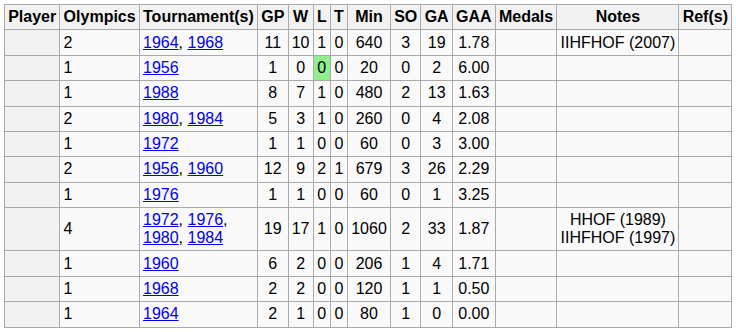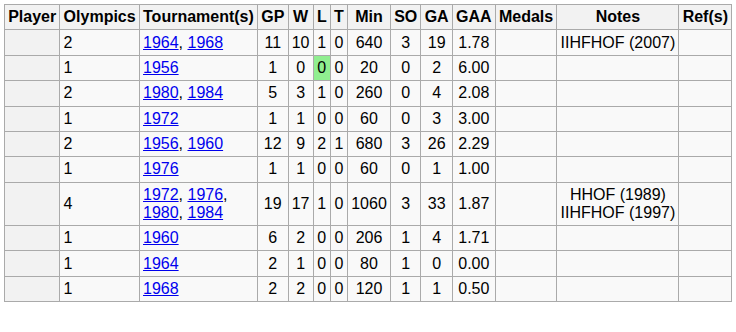 <table class="wikitable sortable plainrowheaders" style="text-align:center;">
 <tr>
 <th scope="col">Player</th>
 <th scope="col">Olympics</th>
 <th scope="col">Tournament(s)</th>
 <th scope="col">GP</th>
 <th scope="col">W</th>
 <th scope="col">L</th>
 <th scope="col">T</th>
 <th scope="col">Min</th>
 <th scope="col">SO</th>
 <th scope="col">GA</th>
 <th scope="col">GAA</th>
 <th scope="col">Medals</th>
 <th scope="col">Notes</th>
 <th scope="col" class="unsortable">Ref(s)</th>
 </tr>
 <tr>
 <th scope="row"></th>
 <td align=left>2</td>
 <td align=left><a href='#'>1964</a>, <a href='#'>1968</a></td>
 <td>11</td>
 <td>10</td>
 <td>1</td>
 <td>0</td>
 <td>640</td>
 <td>3</td>
 <td>19</td>
 <td>1.78</td>
 <td align=left></td>
 <td>IIHFHOF (2007)</td>
 <td></td>
 </tr>
 <tr>
 <th scope="row"></th>
 <td align=left>1</td>
 <td align=left><a href='#'>1956</a></td>
 <td>1</td>
 <td>0</td>
 <td style="background: lightgreen;">0</td>
 <td>0</td>
 <td>20</td>
 <td>0</td>
 <td>2</td>
 <td>6.00</td>
 <td align=left></td>
 <td></td>
 <td></td>
 </tr>
 <tr>
 <th scope="row"></th>
-<td align=left>1</td>
-<td align=left><a href='#'>1988</a></td>
-<td>8</td>
-<td>7</td>
-<td>1</td>
-<td>0</td>
-<td>480</td>
-<td>2</td>
-<td>13</td>
-<td>1.63</td>
-<td align=left></td>
-<td></td>
-<td></td>
-</tr>
-<tr>
-<th scope="row"></th>
 <td align=left>2</td>
 <td align=left><a href='#'>1980</a>, <a href='#'>1984</a></td>
 <td>5</td>
 <td>3</td>
 <td>1</td>
 <td>0</td>
 <td>260</td>
 <td>0</td>
 <td>4</td>
 <td>2.08</td>
 <td align=left></td>
 <td></td>
 <td></td>
 </tr>
 <tr>
 <th scope="row"></th>
 <td align=left>1</td>
 <td align=left><a href='#'>1972</a></td>
 <td>1</td>
 <td>1</td>
 <td>0</td>
 <td>0</td>
 <td>60</td>
 <td>0</td>
 <td>3</td>
 <td>3.00</td>
 <td align=left></td>
 <td></td>
 <td></td>
 </tr>
 <tr>
 <th scope="row"></th>
 <td align=left>2</td>
 <td align=left><a href='#'>1956</a>, <a href='#'>1960</a></td>
 <td>12</td>
 <td>9</td>
 <td>2</td>
 <td>1</td>
-<td>679</td>
+<td>680</td>
 <td>3</td>
 <td>26</td>
 <td>2.29</td>
 <td align=left></td>
 <td></td>
 <td></td>
 </tr>
 <tr>
 <th scope="row"></th>
 <td align=left>1</td>
 <td align=left><a href='#'>1976</a></td>
 <td>1</td>
 <td>1</td>
 <td>0</td>
 <td>0</td>
 <td>60</td>
 <td>0</td>
 <td>1</td>
-<td>3.25</td>
+<td>1.00</td>
 <td align=left></td>
 <td></td>
 <td></td>
 </tr>
 <tr>
 <th scope="row"></th>
 <td align=left>4</td>
 <td align=left><a href='#'>1972</a>, <a href='#'>1976</a>, <br><a href='#'>1980</a>, <a href='#'>1984</a></td>
 <td>19</td>
 <td>17</td>
 <td>1</td>
 <td>0</td>
 <td>1060</td>
-<td>2</td>
+<td>3</td>
 <td>33</td>
 <td>1.87</td>
 <td align=left></td>
 <td>HHOF (1989) <br>IIHFHOF (1997)</td>
 <td></td>
 </tr>
 <tr>
 <th scope="row"></th>
 <td align=left>1</td>
 <td align=left><a href='#'>1960</a></td>
 <td>6</td>
 <td>2</td>
 <td>0</td>
 <td>0</td>
 <td>206</td>
 <td>1</td>
 <td>4</td>
 <td>1.71</td>
 <td align=left></td>
 <td></td>
 <td></td>
 </tr>
 <tr>
 <th scope="row"></th>
 <td align=left>1</td>
+<td align=left><a href='#'>1964</a></td>
+<td>2</td>
+<td>1</td>
+<td>0</td>
+<td>0</td>
+<td>80</td>
+<td>1</td>
+<td>0</td>
+<td>0.00</td>
+<td align=left></td>
+<td></td>
+<td></td>
+</tr>
+<tr>
+<th scope="row"></th>
+<td align=left>1</td>
 <td align=left><a href='#'>1968</a></td>
 <td>2</td>
 <td>2</td>
 <td>0</td>
 <td>0</td>
 <td>120</td>
 <td>1</td>
 <td>1</td>
 <td>0.50</td>
 <td align=left></td>
 <td></td>
 <td></td>
 </tr>
-<tr>
-<th scope="row"></th>
-<td align=left>1</td>
-<td align=left><a href='#'>1964</a></td>
-<td>2</td>
-<td>1</td>
-<td>0</td>
-<td>0</td>
-<td>80</td>
-<td>1</td>
-<td>0</td>
-<td>0.00</td>
-<td align=left></td>
-<td></td>
-<td></td>
-</tr>
 </table>
